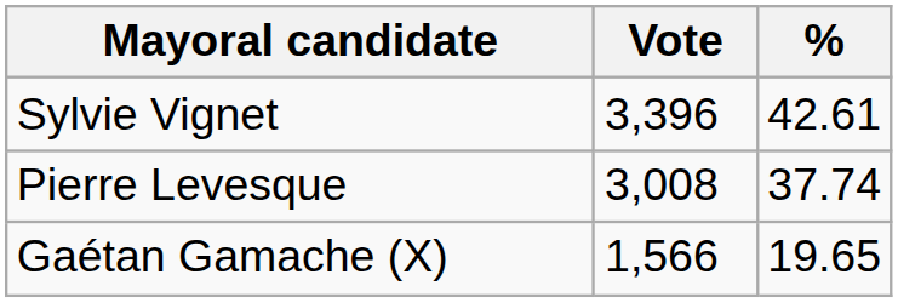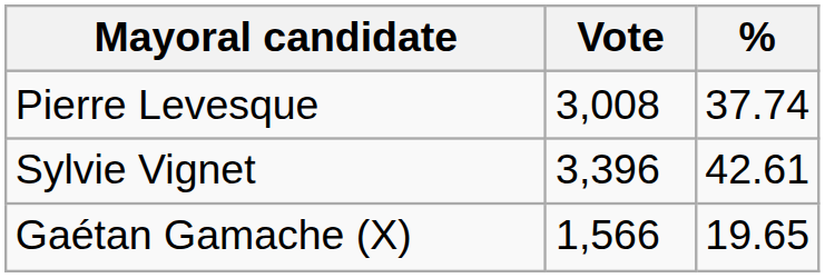 <table class="wikitable">
 <tr>
 <th bgcolor="#DDDDFF" width="200px">Mayoral candidate</th>
 <th bgcolor="#DDDDFF" width="50px">Vote</th>
 <th bgcolor="#DDDDFF" width="30px">%</th>
 </tr>
 <tr>
+<td>Pierre Levesque</td>
+<td>3,008</td>
+<td>37.74</td>
+</tr>
+<tr>
 <td>Sylvie Vignet</td>
 <td>3,396</td>
 <td>42.61</td>
-</tr>
-<tr>
-<td>Pierre Levesque</td>
-<td>3,008</td>
-<td>37.74</td>
 </tr>
 <tr>
 <td>Gaétan Gamache (X)</td>
 <td>1,566</td>
 <td>19.65</td>
 </tr>
 </table>
